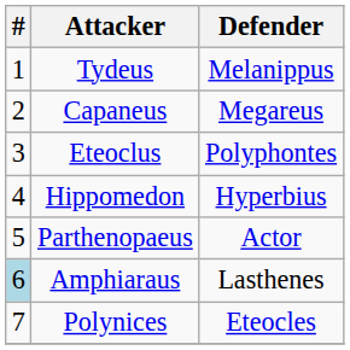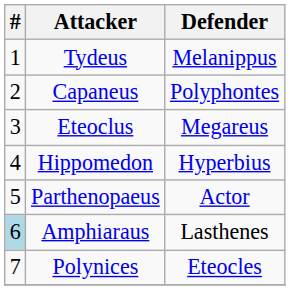 <table class="wikitable sortable" style="text-align:center">
 <tr>
 <th>#</th>
 <th>Attacker</th>
 <th>Defender</th>
 </tr>
 <tr>
 <td>1</td>
 <td><a href='#'>Tydeus</a></td>
 <td><a href='#'>Melanippus</a></td>
 </tr>
 <tr>
 <td>2</td>
 <td><a href='#'>Capaneus</a></td>
-<td><a href='#'>Megareus</a></td>
+<td><a href='#'>Polyphontes</a></td>
 </tr>
 <tr>
 <td>3</td>
 <td><a href='#'>Eteoclus</a></td>
-<td><a href='#'>Polyphontes</a></td>
+<td><a href='#'>Megareus</a></td>
 </tr>
 <tr>
 <td>4</td>
 <td><a href='#'>Hippomedon</a></td>
 <td><a href='#'>Hyperbius</a></td>
 </tr>
 <tr>
 <td>5</td>
 <td><a href='#'>Parthenopaeus</a></td>
 <td><a href='#'>Actor</a></td>
 </tr>
 <tr>
 <td style="background: lightblue;">6</td>
 <td><a href='#'>Amphiaraus</a></td>
 <td>Lasthenes</td>
 </tr>
 <tr>
 <td>7</td>
 <td><a href='#'>Polynices</a></td>
 <td><a href='#'>Eteocles</a></td>
 </tr>
 <tr>
 </tr>
 </table>
